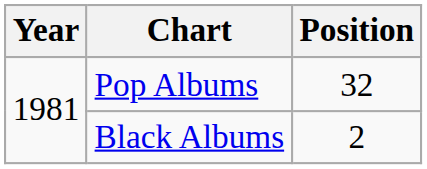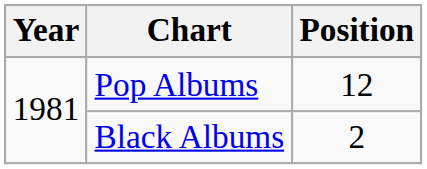 <table class="wikitable">
 <tr>
 <th>Year</th>
 <th>Chart</th>
 <th>Position</th>
 </tr>
 <tr>
 <td rowspan="2">1981</td>
 <td><a href='#'>Pop Albums</a></td>
-<td align="center">32</td>
+<td align="center">12</td>
 </tr>
 <tr>
 <td><a href='#'>Black Albums</a></td>
 <td align="center">2</td>
 </tr>
 </table>
